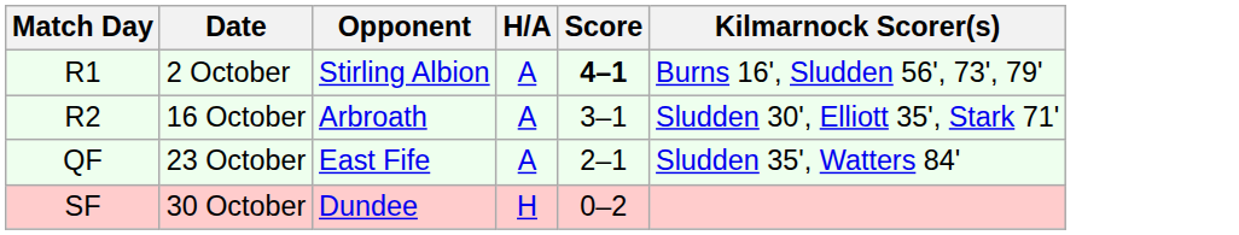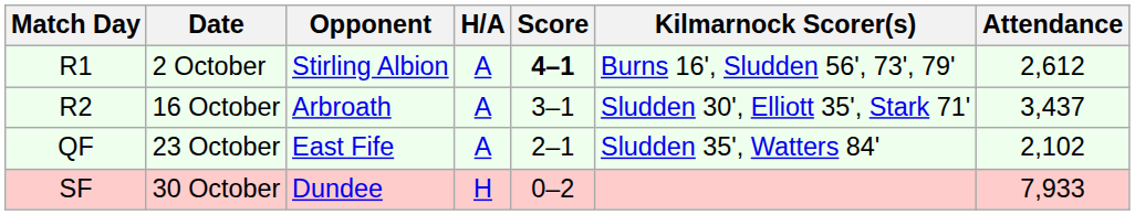 <table class="wikitable" style="text-align:center">
 <tr>
 <th>Match Day</th>
 <th>Date</th>
 <th>Opponent</th>
 <th>H/A</th>
 <th>Score</th>
 <th>Kilmarnock Scorer(s)</th>
+<th>Attendance</th>
 </tr>
 <tr bgcolor="#EEFFEE">
 <td>R1</td>
 <td align="left">2 October</td>
 <td align="left"><a href='#'>Stirling Albion</a></td>
 <td><a href='#'>A</a></td>
 <td><strong>4–1</strong></td>
 <td align="left"><a href='#'>Burns</a> 16', <a href='#'>Sludden</a> 56', 73', 79'</td>
+<td>2,612</td>
 </tr>
 <tr bgcolor="#EEFFEE">
 <td>R2</td>
 <td align="left">16 October</td>
 <td align="left"><a href='#'>Arbroath</a></td>
 <td><a href='#'>A</a></td>
 <td>3–1</td>
 <td align="left"><a href='#'>Sludden</a> 30', <a href='#'>Elliott</a> 35', <a href='#'>Stark</a> 71'</td>
+<td>3,437</td>
 </tr>
 <tr bgcolor="#EEFFEE">
 <td>QF</td>
 <td align="left">23 October</td>
 <td align="left"><a href='#'>East Fife</a></td>
 <td><a href='#'>A</a></td>
 <td>2–1</td>
 <td align="left"><a href='#'>Sludden</a> 35', <a href='#'>Watters</a> 84'</td>
+<td>2,102</td>
 </tr>
 <tr bgcolor="#FFCCCC">
 <td>SF</td>
 <td align="left">30 October</td>
 <td align="left"><a href='#'>Dundee</a></td>
 <td><a href='#'>H</a></td>
 <td>0–2</td>
 <td align="left"></td>
+<td>7,933</td>
 </tr>
 </table>
